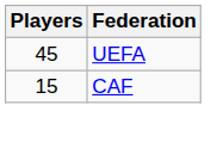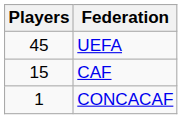 <table class="wikitable">
 <tr>
 <th>Players</th>
 <th>Federation</th>
 </tr>
 <tr>
 <td align="center">45</td>
 <td><a href='#'>UEFA</a></td>
 </tr>
 <tr>
 <td align="center">15</td>
 <td><a href='#'>CAF</a></td>
 </tr>
+<tr>
+<td align="center">1</td>
+<td><a href='#'>CONCACAF</a></td>
+</tr>
 </table>
